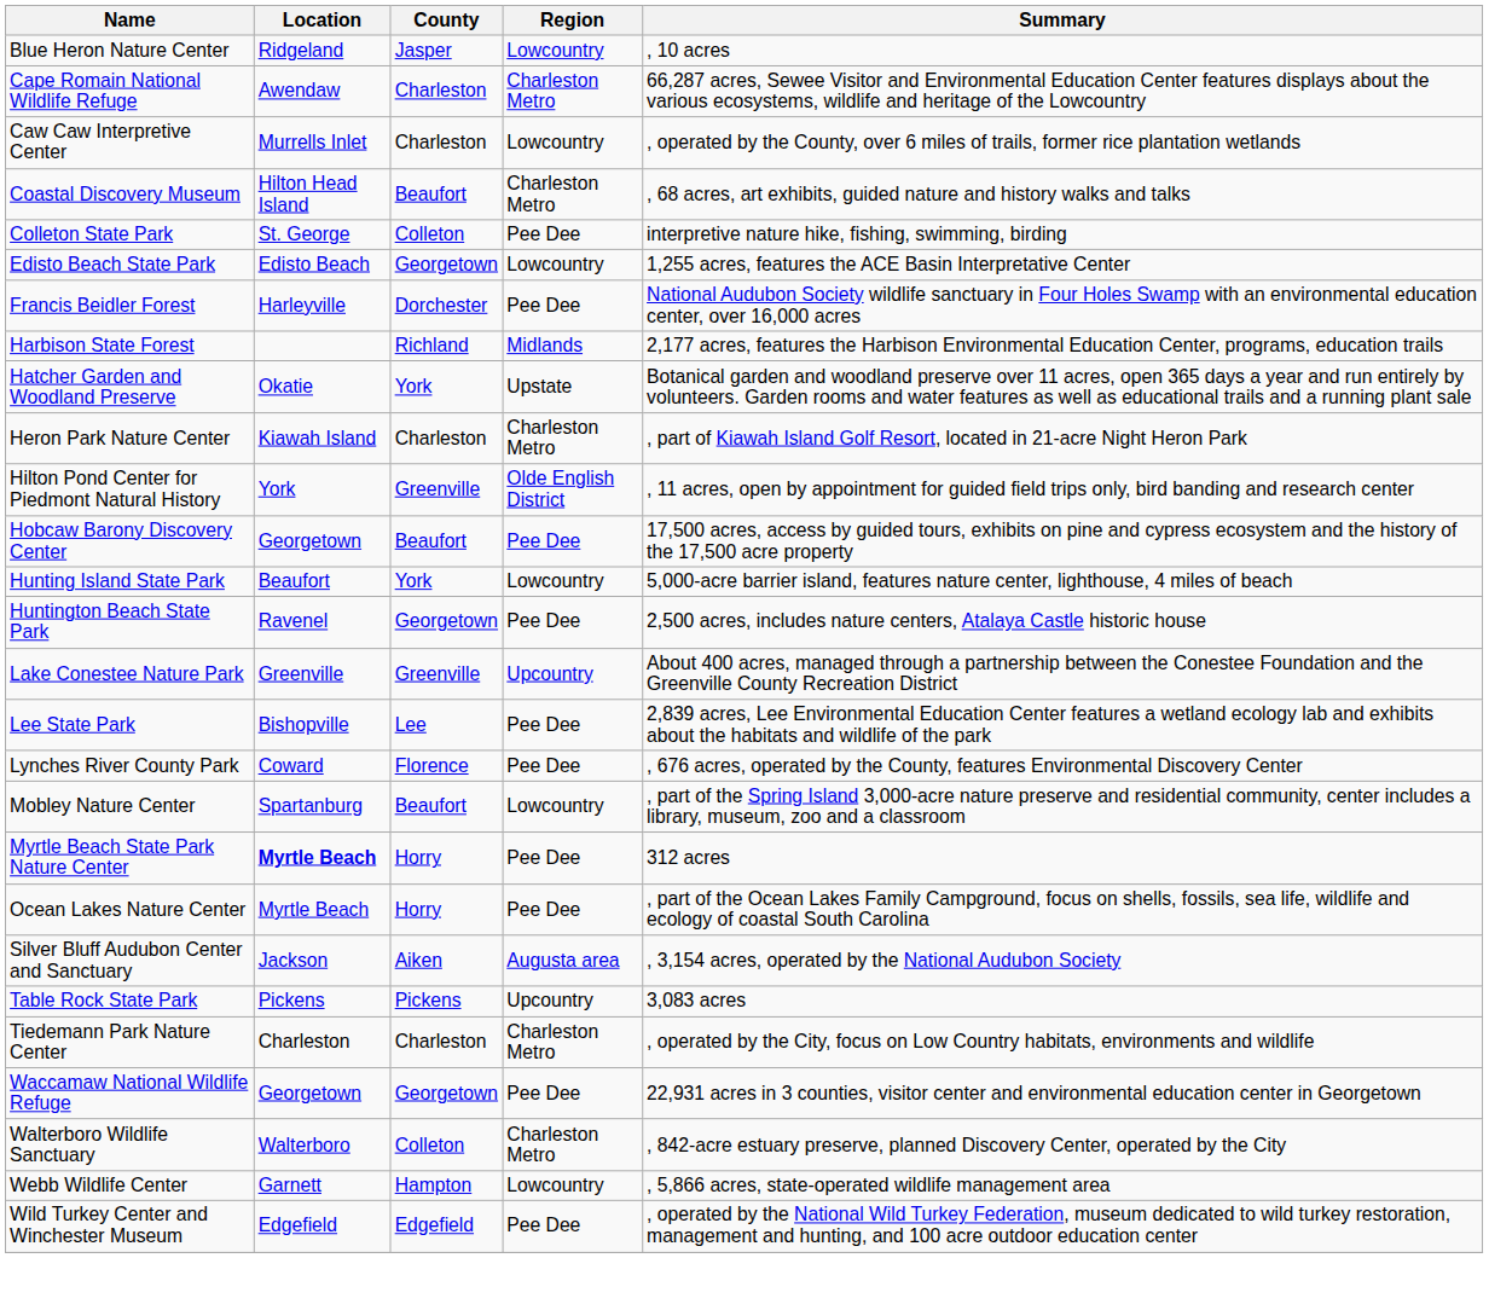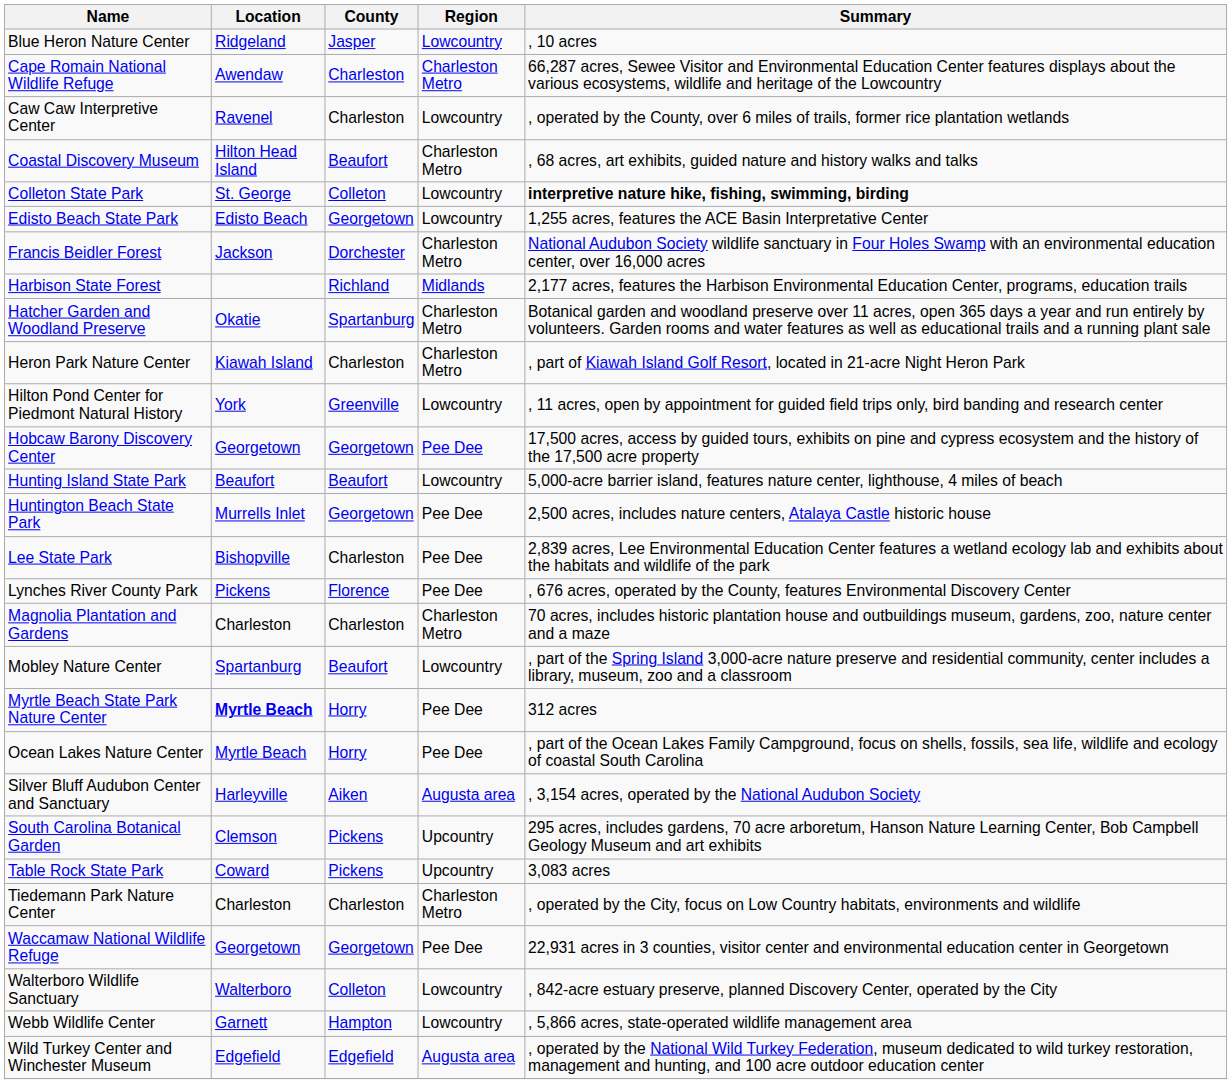 <table class="wikitable sortable">
 <tr>
 <th>Name</th>
 <th>Location</th>
 <th>County</th>
 <th>Region</th>
 <th>Summary</th>
 </tr>
 <tr>
 <td>Blue Heron Nature Center</td>
 <td><a href='#'>Ridgeland</a></td>
 <td><a href='#'>Jasper</a></td>
 <td><a href='#'>Lowcountry</a></td>
 <td>, 10 acres</td>
 </tr>
 <tr>
 <td><a href='#'>Cape Romain National Wildlife Refuge</a></td>
 <td><a href='#'>Awendaw</a></td>
 <td><a href='#'>Charleston</a></td>
 <td><a href='#'>Charleston Metro</a></td>
 <td>66,287 acres, Sewee Visitor and Environmental Education Center features displays about the various ecosystems, wildlife and heritage of the Lowcountry</td>
 </tr>
 <tr>
 <td>Caw Caw Interpretive Center</td>
-<td><a href='#'>Murrells Inlet</a></td>
+<td><a href='#'>Ravenel</a></td>
 <td>Charleston</td>
 <td>Lowcountry</td>
 <td>, operated by the County, over 6 miles of trails, former rice plantation wetlands</td>
 </tr>
 <tr>
 <td><a href='#'>Coastal Discovery Museum</a></td>
 <td><a href='#'>Hilton Head Island</a></td>
 <td><a href='#'>Beaufort</a></td>
 <td>Charleston Metro</td>
 <td>, 68 acres, art exhibits, guided nature and history walks and talks</td>
 </tr>
 <tr>
 <td><a href='#'>Colleton State Park</a></td>
 <td><a href='#'>St. George</a></td>
 <td><a href='#'>Colleton</a></td>
-<td>Pee Dee</td>
-<td> interpretive nature hike, fishing, swimming, birding</td>
+<td>Lowcountry</td>
+<td><strong> interpretive nature hike, fishing, swimming, birding</strong></td>
 </tr>
 <tr>
 <td><a href='#'>Edisto Beach State Park</a></td>
 <td><a href='#'>Edisto Beach</a></td>
 <td><a href='#'>Georgetown</a></td>
 <td>Lowcountry</td>
 <td>1,255 acres, features the ACE Basin Interpretative Center</td>
 </tr>
 <tr>
 <td><a href='#'>Francis Beidler Forest</a></td>
-<td><a href='#'>Harleyville</a></td>
+<td><a href='#'>Jackson</a></td>
 <td><a href='#'>Dorchester</a></td>
-<td>Pee Dee</td>
+<td>Charleston Metro</td>
 <td><a href='#'>National Audubon Society</a> wildlife sanctuary in <a href='#'>Four Holes Swamp</a> with an environmental education center, over 16,000 acres</td>
 </tr>
 <tr>
 <td><a href='#'>Harbison State Forest</a></td>
 <td></td>
 <td><a href='#'>Richland</a></td>
 <td><a href='#'>Midlands</a></td>
 <td>2,177 acres, features the Harbison Environmental Education Center, programs, education trails</td>
 </tr>
 <tr>
 <td><a href='#'>Hatcher Garden and Woodland Preserve</a></td>
 <td><a href='#'>Okatie</a></td>
-<td><a href='#'>York</a></td>
-<td>Upstate</td>
+<td><a href='#'>Spartanburg</a></td>
+<td>Charleston Metro</td>
 <td> Botanical garden and woodland preserve over 11 acres, open 365 days a year and run entirely by volunteers. Garden rooms and water features as well as educational trails and a running plant sale</td>
 </tr>
 <tr>
 <td>Heron Park Nature Center</td>
 <td><a href='#'>Kiawah Island</a></td>
 <td>Charleston</td>
 <td>Charleston Metro</td>
 <td>, part of <a href='#'>Kiawah Island Golf Resort</a>, located in 21-acre Night Heron Park</td>
 </tr>
 <tr>
 <td>Hilton Pond Center for Piedmont Natural History</td>
 <td><a href='#'>York</a></td>
 <td><a href='#'>Greenville</a></td>
-<td><a href='#'>Olde English District</a></td>
+<td>Lowcountry</td>
 <td>, 11 acres, open by appointment for guided field trips only, bird banding and research center</td>
 </tr>
 <tr>
 <td><a href='#'>Hobcaw Barony Discovery Center</a></td>
 <td><a href='#'>Georgetown</a></td>
-<td><a href='#'>Beaufort</a></td>
+<td><a href='#'>Georgetown</a></td>
 <td><a href='#'>Pee Dee</a></td>
 <td>17,500 acres, access by guided tours, exhibits on pine and cypress ecosystem and the history of the 17,500 acre property</td>
 </tr>
 <tr>
 <td><a href='#'>Hunting Island State Park</a></td>
 <td><a href='#'>Beaufort</a></td>
-<td><a href='#'>York</a></td>
+<td><a href='#'>Beaufort</a></td>
 <td>Lowcountry</td>
 <td>5,000-acre barrier island, features nature center, lighthouse, 4 miles of beach</td>
 </tr>
 <tr>
 <td><a href='#'>Huntington Beach State Park</a></td>
-<td><a href='#'>Ravenel</a></td>
+<td><a href='#'>Murrells Inlet</a></td>
 <td><a href='#'>Georgetown</a></td>
 <td>Pee Dee</td>
 <td>2,500 acres, includes nature centers, <a href='#'>Atalaya Castle</a> historic house</td>
 </tr>
 <tr>
-<td><a href='#'>Lake Conestee Nature Park</a></td>
-<td><a href='#'>Greenville</a></td>
-<td><a href='#'>Greenville</a></td>
-<td><a href='#'>Upcountry</a></td>
-<td>About 400 acres, managed through a partnership between the Conestee Foundation and the Greenville County Recreation District</td>
-</tr>
-<tr>
 <td><a href='#'>Lee State Park</a></td>
 <td><a href='#'>Bishopville</a></td>
-<td><a href='#'>Lee</a></td>
+<td>Charleston</td>
 <td>Pee Dee</td>
 <td>2,839 acres, Lee Environmental Education Center features a wetland ecology lab and exhibits about the habitats and wildlife of the park</td>
 </tr>
 <tr>
 <td>Lynches River County Park</td>
-<td><a href='#'>Coward</a></td>
+<td><a href='#'>Pickens</a></td>
 <td><a href='#'>Florence</a></td>
 <td>Pee Dee</td>
 <td>, 676 acres, operated by the County, features Environmental Discovery Center</td>
+</tr>
+<tr>
+<td><a href='#'>Magnolia Plantation and Gardens</a></td>
+<td>Charleston</td>
+<td>Charleston</td>
+<td>Charleston Metro</td>
+<td>70 acres, includes historic plantation house and outbuildings museum, gardens, zoo, nature center and a maze</td>
 </tr>
 <tr>
 <td>Mobley Nature Center</td>
 <td><a href='#'>Spartanburg</a></td>
 <td><a href='#'>Beaufort</a></td>
 <td>Lowcountry</td>
 <td>, part of the <a href='#'>Spring Island</a> 3,000-acre nature preserve and residential community, center includes a library, museum, zoo and a classroom</td>
 </tr>
 <tr>
 <td><a href='#'>Myrtle Beach State Park Nature Center</a></td>
 <td><strong><a href='#'>Myrtle Beach</a></strong></td>
 <td><a href='#'>Horry</a></td>
 <td>Pee Dee</td>
 <td>312 acres</td>
 </tr>
 <tr>
 <td>Ocean Lakes Nature Center</td>
 <td><a href='#'>Myrtle Beach</a></td>
 <td><a href='#'>Horry</a></td>
 <td>Pee Dee</td>
 <td>, part of the Ocean Lakes Family Campground, focus on shells, fossils, sea life, wildlife and ecology of coastal South Carolina</td>
 </tr>
 <tr>
 <td>Silver Bluff Audubon Center and Sanctuary</td>
-<td><a href='#'>Jackson</a></td>
+<td><a href='#'>Harleyville</a></td>
 <td><a href='#'>Aiken</a></td>
 <td><a href='#'>Augusta area</a></td>
 <td>, 3,154 acres, operated by the <a href='#'>National Audubon Society</a></td>
 </tr>
 <tr>
+<td><a href='#'>South Carolina Botanical Garden</a></td>
+<td><a href='#'>Clemson</a></td>
+<td><a href='#'>Pickens</a></td>
+<td>Upcountry</td>
+<td>295 acres, includes gardens, 70 acre arboretum, Hanson Nature Learning Center, Bob Campbell Geology Museum and art exhibits</td>
+</tr>
+<tr>
 <td><a href='#'>Table Rock State Park</a></td>
-<td><a href='#'>Pickens</a></td>
+<td><a href='#'>Coward</a></td>
 <td><a href='#'>Pickens</a></td>
 <td>Upcountry</td>
 <td>3,083 acres</td>
 </tr>
 <tr>
 <td>Tiedemann Park Nature Center</td>
 <td>Charleston</td>
 <td>Charleston</td>
 <td>Charleston Metro</td>
 <td>, operated by the City, focus on Low Country habitats, environments and wildlife</td>
 </tr>
 <tr>
 <td><a href='#'>Waccamaw National Wildlife Refuge</a></td>
 <td><a href='#'>Georgetown</a></td>
 <td><a href='#'>Georgetown</a></td>
 <td>Pee Dee</td>
 <td>22,931 acres in 3 counties, visitor center and environmental education center in Georgetown</td>
 </tr>
 <tr>
 <td>Walterboro Wildlife Sanctuary</td>
 <td><a href='#'>Walterboro</a></td>
 <td><a href='#'>Colleton</a></td>
-<td>Charleston Metro</td>
+<td>Lowcountry</td>
 <td>, 842-acre estuary preserve, planned Discovery Center, operated by the City</td>
 </tr>
 <tr>
 <td>Webb Wildlife Center</td>
 <td><a href='#'>Garnett</a></td>
 <td><a href='#'>Hampton</a></td>
 <td>Lowcountry</td>
 <td>, 5,866 acres, state-operated wildlife management area</td>
 </tr>
 <tr>
 <td>Wild Turkey Center and Winchester Museum</td>
 <td><a href='#'>Edgefield</a></td>
 <td><a href='#'>Edgefield</a></td>
-<td>Pee Dee</td>
+<td><a href='#'>Augusta area</a></td>
 <td>, operated by the <a href='#'>National Wild Turkey Federation</a>, museum dedicated to wild turkey restoration, management and hunting, and 100 acre outdoor education center</td>
 </tr>
 <tr>
 </tr>
 </table>
